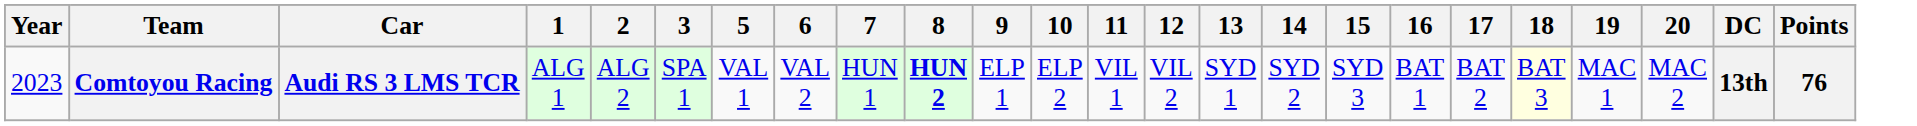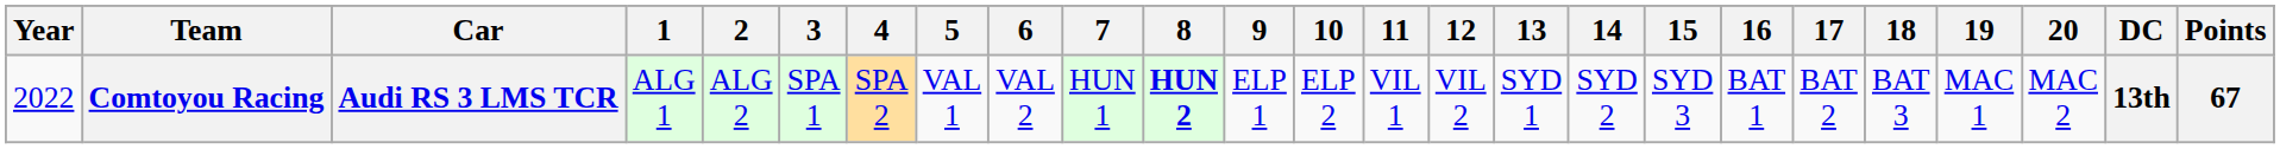 <table class="wikitable" style="text-align:center; font-size:85%">
 <tr>
 <th>Year</th>
 <th>Team</th>
 <th>Car</th>
 <th>1</th>
 <th>2</th>
 <th>3</th>
+<th>4</th>
 <th>5</th>
 <th>6</th>
 <th>7</th>
 <th>8</th>
 <th>9</th>
 <th>10</th>
 <th>11</th>
 <th>12</th>
 <th>13</th>
 <th>14</th>
 <th>15</th>
 <th>16</th>
 <th>17</th>
 <th>18</th>
 <th>19</th>
 <th>20</th>
 <th>DC</th>
 <th>Points</th>
 </tr>
 <tr>
-<td><a href='#'>2023</a></td>
+<td><a href='#'>2022</a></td>
 <th nowrap><a href='#'>Comtoyou Racing</a></th>
 <th nowrap><a href='#'>Audi RS 3 LMS TCR</a></th>
 <td style="background:#DFFFDF;"><a href='#'>ALG<br>1</a><br></td>
 <td style="background:#DFFFDF;"><a href='#'>ALG<br>2</a><br></td>
 <td style="background:#DFFFDF;"><a href='#'>SPA<br>1</a><br></td>
+<td style="background:#FFDF9F;"><a href='#'>SPA<br>2</a><br></td>
 <td><a href='#'>VAL<br>1</a></td>
 <td><a href='#'>VAL<br>2</a></td>
 <td style="background:#DFFFDF;"><a href='#'>HUN<br>1</a><br></td>
 <td style="background:#DFFFDF;"><strong><a href='#'>HUN<br>2</a><br></strong></td>
 <td><a href='#'>ELP<br>1</a></td>
 <td><a href='#'>ELP<br>2</a></td>
 <td><a href='#'>VIL<br>1</a></td>
 <td><a href='#'>VIL<br>2</a></td>
 <td><a href='#'>SYD<br>1</a></td>
 <td><a href='#'>SYD<br>2</a></td>
 <td><a href='#'>SYD<br>3</a></td>
 <td><a href='#'>BAT<br>1</a></td>
 <td><a href='#'>BAT<br>2</a></td>
-<td style="background: lightyellow;"><a href='#'>BAT<br>3</a></td>
+<td><a href='#'>BAT<br>3</a></td>
 <td><a href='#'>MAC<br>1</a></td>
 <td><a href='#'>MAC<br>2</a></td>
 <th>13th</th>
-<th>76</th>
+<th>67</th>
 </tr>
 </table>
